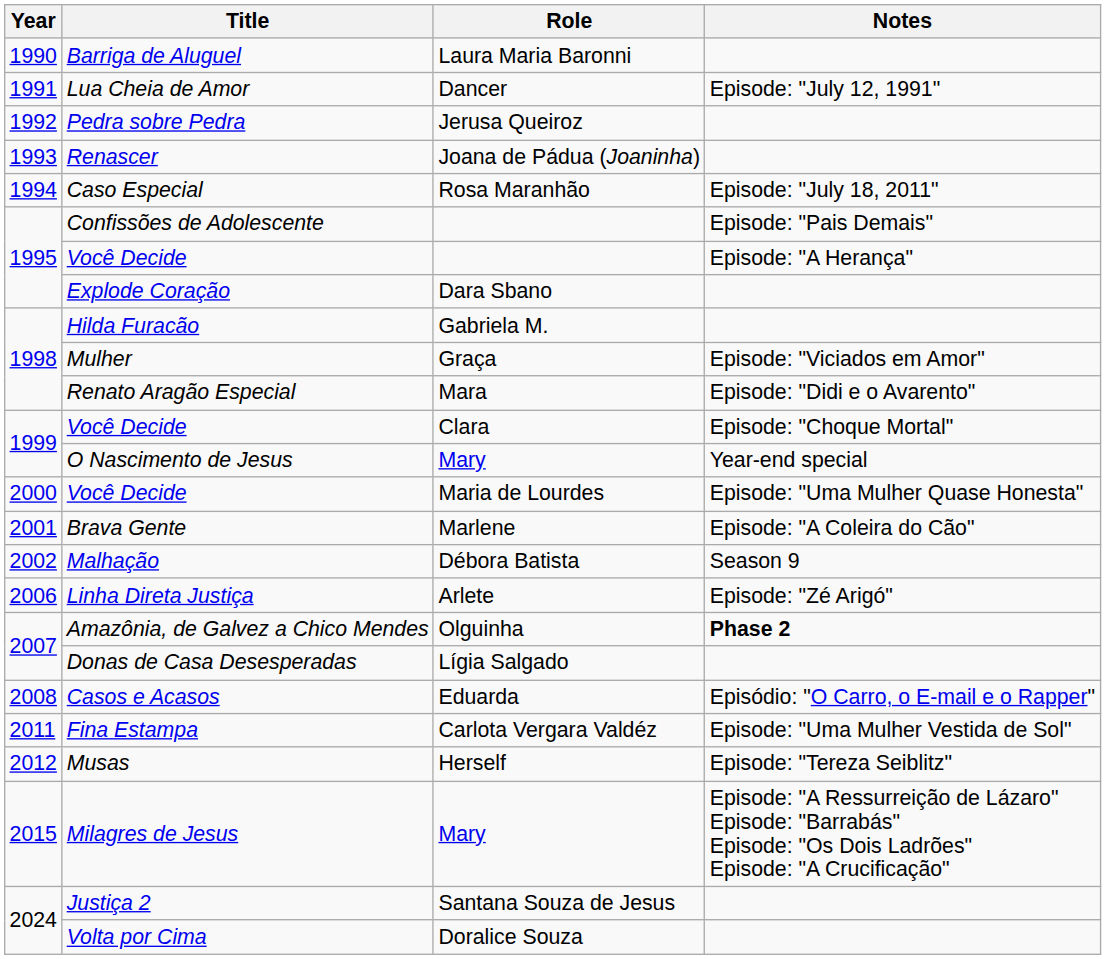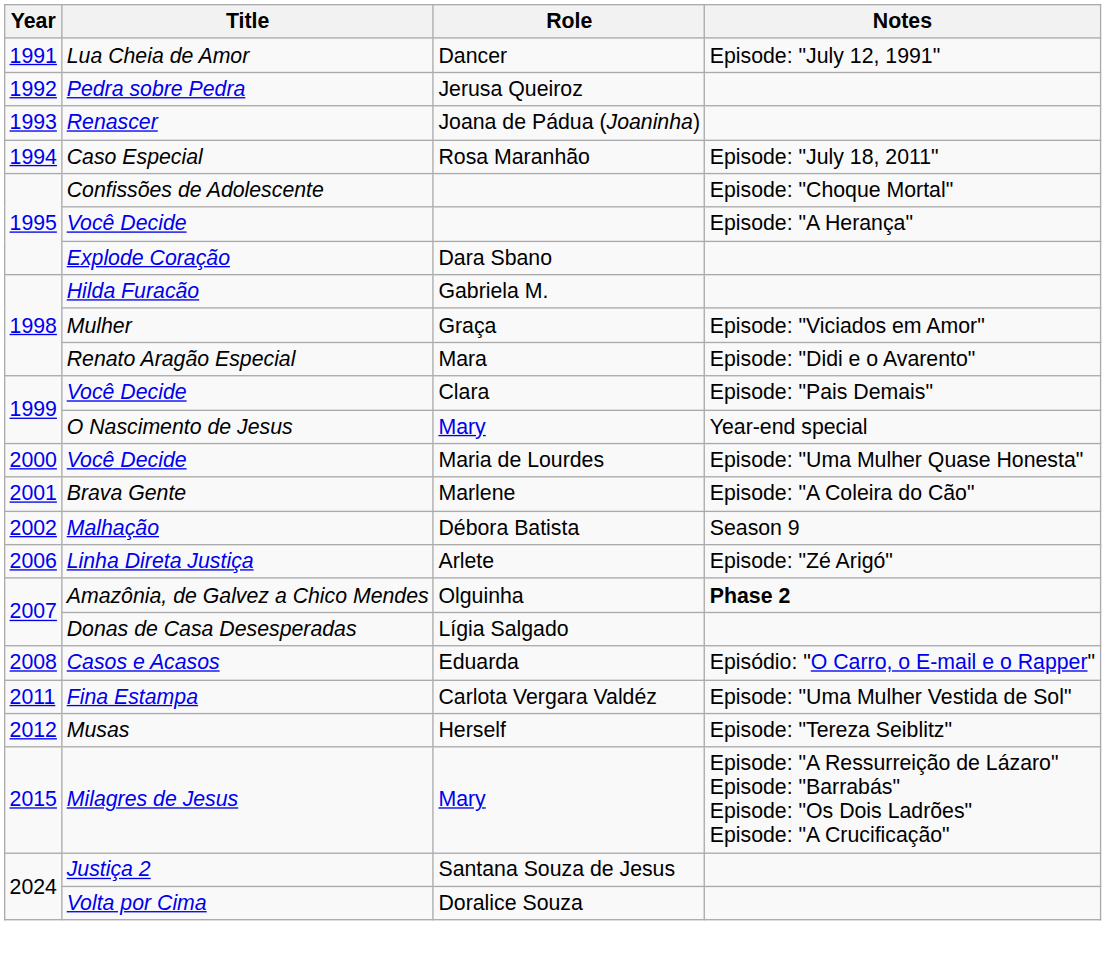 <table class="wikitable">
 <tr>
 <th>Year</th>
 <th>Title</th>
 <th>Role</th>
 <th>Notes</th>
-</tr>
-<tr>
-<td><a href='#'>1990</a></td>
-<td><em><a href='#'>Barriga de Aluguel</a></em></td>
-<td>Laura Maria Baronni</td>
-<td></td>
 </tr>
 <tr>
 <td><a href='#'>1991</a></td>
 <td><em>Lua Cheia de Amor</em></td>
 <td>Dancer</td>
 <td>Episode: "July 12, 1991"</td>
 </tr>
 <tr>
 <td><a href='#'>1992</a></td>
 <td><em><a href='#'>Pedra sobre Pedra</a></em></td>
 <td>Jerusa Queiroz</td>
 <td></td>
 </tr>
 <tr>
 <td><a href='#'>1993</a></td>
 <td><em><a href='#'>Renascer</a></em></td>
 <td>Joana de Pádua (<em>Joaninha</em>)</td>
 <td></td>
 </tr>
 <tr>
 <td><a href='#'>1994</a></td>
 <td><em>Caso Especial</em></td>
 <td>Rosa Maranhão</td>
 <td>Episode: "July 18, 2011"</td>
 </tr>
 <tr>
 <td rowspan=3><a href='#'>1995</a></td>
 <td><em>Confissões de Adolescente</em></td>
 <td></td>
-<td>Episode: "Pais Demais"</td>
+<td>Episode: "Choque Mortal"</td>
 </tr>
 <tr>
 <td><em><a href='#'>Você Decide</a></em></td>
 <td></td>
 <td>Episode: "A Herança"</td>
 </tr>
 <tr>
 <td><em><a href='#'>Explode Coração</a></em></td>
 <td>Dara Sbano</td>
 <td></td>
 </tr>
 <tr>
 <td rowspan=3><a href='#'>1998</a></td>
 <td><em><a href='#'>Hilda Furacão</a></em></td>
 <td>Gabriela M.</td>
 <td></td>
 </tr>
 <tr>
 <td><em>Mulher</em></td>
 <td>Graça</td>
 <td>Episode: "Viciados em Amor"</td>
 </tr>
 <tr>
 <td><em>Renato Aragão Especial</em></td>
 <td>Mara</td>
 <td>Episode: "Didi e o Avarento"</td>
 </tr>
 <tr>
 <td rowspan=2><a href='#'>1999</a></td>
 <td><em><a href='#'>Você Decide</a></em></td>
 <td>Clara</td>
-<td>Episode: "Choque Mortal"</td>
+<td>Episode: "Pais Demais"</td>
 </tr>
 <tr>
 <td><em> O Nascimento de Jesus</em></td>
 <td><a href='#'>Mary</a></td>
 <td>Year-end special</td>
 </tr>
 <tr>
 <td><a href='#'>2000</a></td>
 <td><em><a href='#'>Você Decide</a></em></td>
 <td>Maria de Lourdes</td>
 <td>Episode: "Uma Mulher Quase Honesta"</td>
 </tr>
 <tr>
 <td><a href='#'>2001</a></td>
 <td><em>Brava Gente</em></td>
 <td>Marlene</td>
 <td>Episode: "A Coleira do Cão"</td>
 </tr>
 <tr>
 <td><a href='#'>2002</a></td>
 <td><em><a href='#'>Malhação</a></em></td>
 <td>Débora Batista</td>
 <td>Season 9</td>
 </tr>
 <tr>
 <td><a href='#'>2006</a></td>
 <td><em><a href='#'>Linha Direta Justiça</a></em></td>
 <td>Arlete</td>
 <td>Episode: "Zé Arigó"</td>
 </tr>
 <tr>
 <td rowspan=2><a href='#'>2007</a></td>
 <td><em>Amazônia, de Galvez a Chico Mendes</em></td>
 <td>Olguinha</td>
 <td><strong>Phase 2</strong></td>
 </tr>
 <tr>
 <td><em>Donas de Casa Desesperadas</em></td>
 <td>Lígia Salgado</td>
 <td></td>
 </tr>
 <tr>
 <td><a href='#'>2008</a></td>
 <td><em><a href='#'>Casos e Acasos</a></em></td>
 <td>Eduarda</td>
 <td>Episódio: "<a href='#'>O Carro, o E-mail e o Rapper</a>"</td>
 </tr>
 <tr>
 <td><a href='#'>2011</a></td>
 <td><em><a href='#'>Fina Estampa</a></em></td>
 <td>Carlota Vergara Valdéz</td>
 <td>Episode: "Uma Mulher Vestida de Sol"</td>
 </tr>
 <tr>
 <td><a href='#'>2012</a></td>
 <td><em>Musas</em></td>
 <td>Herself</td>
 <td>Episode: "Tereza Seiblitz"</td>
 </tr>
 <tr>
 <td><a href='#'>2015</a></td>
 <td><em><a href='#'>Milagres de Jesus</a></em></td>
 <td><a href='#'>Mary</a></td>
 <td>Episode: "A Ressurreição de Lázaro"<br>Episode: "Barrabás"<br>Episode: "Os Dois Ladrões"<br>Episode: "A Crucificação"</td>
 </tr>
 <tr>
 <td rowspan="2">2024</td>
 <td><em><a href='#'>Justiça 2</a></em></td>
 <td>Santana Souza de Jesus</td>
 <td></td>
 </tr>
 <tr>
 <td><em><a href='#'>Volta por Cima</a></em></td>
 <td>Doralice Souza</td>
 <td></td>
 </tr>
 </table>
